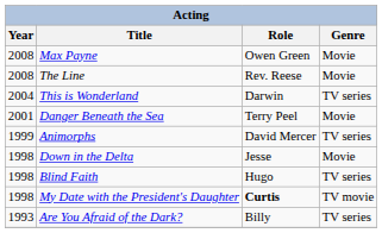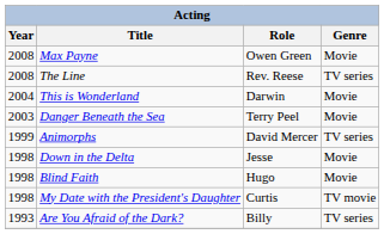 <table class="wikitable">
 <tr style="background:#ccc; text-align:center;">
 <th colspan="5" style="background: LightSteelBlue;">Acting</th>
 </tr>
 <tr style="background:#ccc; text-align:center;">
 <th>Year</th>
 <th>Title</th>
 <th>Role</th>
 <th>Genre</th>
 </tr>
 <tr>
 <td>2008</td>
 <td><em><a href='#'>Max Payne</a></em></td>
 <td>Owen Green</td>
 <td>Movie</td>
 </tr>
 <tr>
 <td>2008</td>
 <td><em>The Line</em></td>
 <td>Rev. Reese</td>
-<td>Movie</td>
+<td>TV series</td>
 </tr>
 <tr>
 <td>2004</td>
 <td><em><a href='#'>This is Wonderland</a></em></td>
 <td>Darwin</td>
-<td>TV series</td>
+<td>Movie</td>
 </tr>
 <tr>
-<td>2001</td>
+<td>2003</td>
 <td><em><a href='#'>Danger Beneath the Sea</a></em></td>
 <td>Terry Peel</td>
 <td>Movie</td>
 </tr>
 <tr>
 <td>1999</td>
 <td><em><a href='#'>Animorphs</a></em></td>
 <td>David Mercer</td>
 <td>TV series</td>
 </tr>
 <tr>
 <td>1998</td>
 <td><em><a href='#'>Down in the Delta</a></em></td>
 <td>Jesse</td>
 <td>Movie</td>
 </tr>
 <tr>
 <td>1998</td>
 <td><em><a href='#'>Blind Faith</a></em></td>
 <td>Hugo</td>
-<td>TV series</td>
+<td>Movie</td>
 </tr>
 <tr>
 <td>1998</td>
 <td><em><a href='#'>My Date with the President's Daughter</a></em></td>
-<td><strong>Curtis</strong></td>
+<td>Curtis</td>
 <td>TV movie</td>
 </tr>
 <tr>
 <td>1993</td>
 <td><em><a href='#'>Are You Afraid of the Dark?</a></em></td>
 <td>Billy</td>
 <td>TV series</td>
 </tr>
 <tr>
 </tr>
 </table>
